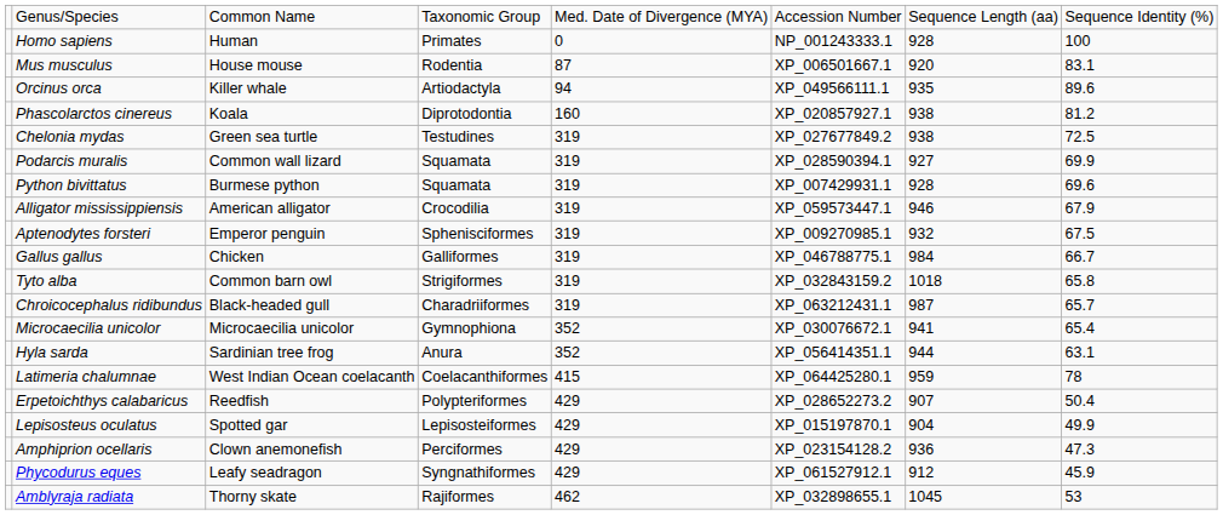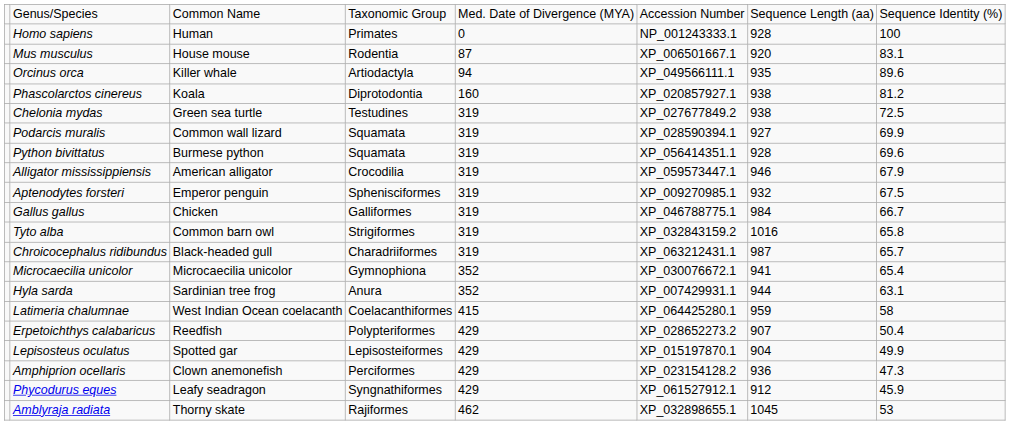 <table class="wikitable">
 <tr>
 <td></td>
 <td>Genus/Species</td>
 <td>Common Name</td>
 <td>Taxonomic Group</td>
 <td>Med. Date of Divergence (MYA)</td>
 <td>Accession Number</td>
 <td>Sequence Length (aa)</td>
 <td>Sequence Identity (%)</td>
 </tr>
 <tr>
 <td Mammalia></td>
 <td><em>Homo sapiens</em></td>
 <td>Human</td>
 <td>Primates</td>
 <td>0</td>
 <td>NP_001243333.1</td>
 <td>928</td>
 <td>100</td>
 </tr>
 <tr>
 <td></td>
 <td><em>Mus musculus</em></td>
 <td>House mouse</td>
 <td>Rodentia</td>
 <td>87</td>
 <td>XP_006501667.1</td>
 <td>920</td>
 <td>83.1</td>
 </tr>
 <tr>
 <td></td>
 <td><em>Orcinus orca</em></td>
 <td>Killer whale</td>
 <td>Artiodactyla</td>
 <td>94</td>
 <td>XP_049566111.1</td>
 <td>935</td>
 <td>89.6</td>
 </tr>
 <tr>
 <td></td>
 <td><em>Phascolarctos cinereus</em></td>
 <td>Koala</td>
 <td>Diprotodontia</td>
 <td>160</td>
 <td>XP_020857927.1</td>
 <td>938</td>
 <td>81.2</td>
 </tr>
 <tr>
 <td Reptilia></td>
 <td><em>Chelonia mydas</em></td>
 <td>Green sea turtle</td>
 <td>Testudines</td>
 <td>319</td>
 <td>XP_027677849.2</td>
 <td>938</td>
 <td>72.5</td>
 </tr>
 <tr>
 <td></td>
 <td><em>Podarcis muralis</em></td>
 <td>Common wall lizard</td>
 <td>Squamata</td>
 <td>319</td>
 <td>XP_028590394.1</td>
 <td>927</td>
 <td>69.9</td>
 </tr>
 <tr>
 <td></td>
 <td><em>Python bivittatus</em></td>
 <td>Burmese python</td>
 <td>Squamata</td>
 <td>319</td>
-<td>XP_007429931.1</td>
+<td>XP_056414351.1</td>
 <td>928</td>
 <td>69.6</td>
 </tr>
 <tr>
 <td></td>
 <td><em>Alligator mississippiensis</em></td>
 <td>American alligator</td>
 <td>Crocodilia</td>
 <td>319</td>
 <td>XP_059573447.1</td>
 <td>946</td>
 <td>67.9</td>
 </tr>
 <tr>
 <td Aves></td>
 <td><em>Aptenodytes forsteri</em></td>
 <td>Emperor penguin</td>
 <td>Sphenisciformes</td>
 <td>319</td>
 <td>XP_009270985.1</td>
 <td>932</td>
 <td>67.5</td>
 </tr>
 <tr>
 <td></td>
 <td><em>Gallus gallus</em></td>
 <td>Chicken</td>
 <td>Galliformes</td>
 <td>319</td>
 <td>XP_046788775.1</td>
 <td>984</td>
 <td>66.7</td>
 </tr>
 <tr>
 <td></td>
 <td><em>Tyto alba</em></td>
 <td>Common barn owl</td>
 <td>Strigiformes</td>
 <td>319</td>
 <td>XP_032843159.2</td>
-<td>1018</td>
+<td>1016</td>
 <td>65.8</td>
 </tr>
 <tr>
 <td></td>
 <td><em>Chroicocephalus ridibundus</em></td>
 <td>Black-headed gull</td>
 <td>Charadriiformes</td>
 <td>319</td>
 <td>XP_063212431.1</td>
 <td>987</td>
 <td>65.7</td>
 </tr>
 <tr>
 <td Amphibia></td>
 <td><em>Microcaecilia unicolor</em></td>
 <td>Microcaecilia unicolor</td>
 <td>Gymnophiona</td>
 <td>352</td>
 <td>XP_030076672.1</td>
 <td>941</td>
 <td>65.4</td>
 </tr>
 <tr>
 <td></td>
 <td><em>Hyla sarda</em></td>
 <td>Sardinian tree frog</td>
 <td>Anura</td>
 <td>352</td>
-<td>XP_056414351.1</td>
+<td>XP_007429931.1</td>
 <td>944</td>
 <td>63.1</td>
 </tr>
 <tr>
 <td Actinistia></td>
 <td><em>Latimeria chalumnae</em></td>
 <td>West Indian Ocean coelacanth</td>
 <td>Coelacanthiformes</td>
 <td>415</td>
 <td>XP_064425280.1</td>
 <td>959</td>
-<td>78</td>
+<td>58</td>
 </tr>
 <tr>
 <td Actinopterygii></td>
 <td><em>Erpetoichthys calabaricus</em></td>
 <td>Reedfish</td>
 <td>Polypteriformes</td>
 <td>429</td>
 <td>XP_028652273.2</td>
 <td>907</td>
 <td>50.4</td>
 </tr>
 <tr>
 <td></td>
 <td><em>Lepisosteus oculatus</em></td>
 <td>Spotted gar</td>
 <td>Lepisosteiformes</td>
 <td>429</td>
 <td>XP_015197870.1</td>
 <td>904</td>
 <td>49.9</td>
 </tr>
 <tr>
 <td></td>
 <td><em>Amphiprion ocellaris</em></td>
 <td>Clown anemonefish</td>
 <td>Perciformes</td>
 <td>429</td>
 <td>XP_023154128.2</td>
 <td>936</td>
 <td>47.3</td>
 </tr>
 <tr>
 <td></td>
 <td><em><a href='#'>Phycodurus eques</a></em></td>
 <td>Leafy seadragon</td>
 <td>Syngnathiformes</td>
 <td>429</td>
 <td>XP_061527912.1</td>
 <td>912</td>
 <td>45.9</td>
 </tr>
 <tr>
 <td></td>
 <td><em><a href='#'>Amblyraja radiata</a></em></td>
 <td>Thorny skate</td>
 <td>Rajiformes</td>
 <td>462</td>
 <td>XP_032898655.1</td>
 <td>1045</td>
 <td>53</td>
 </tr>
 </table>
